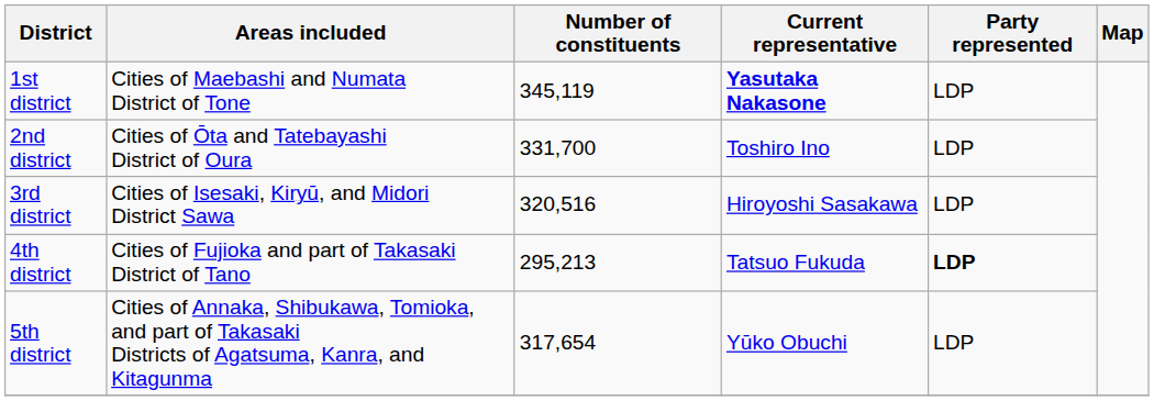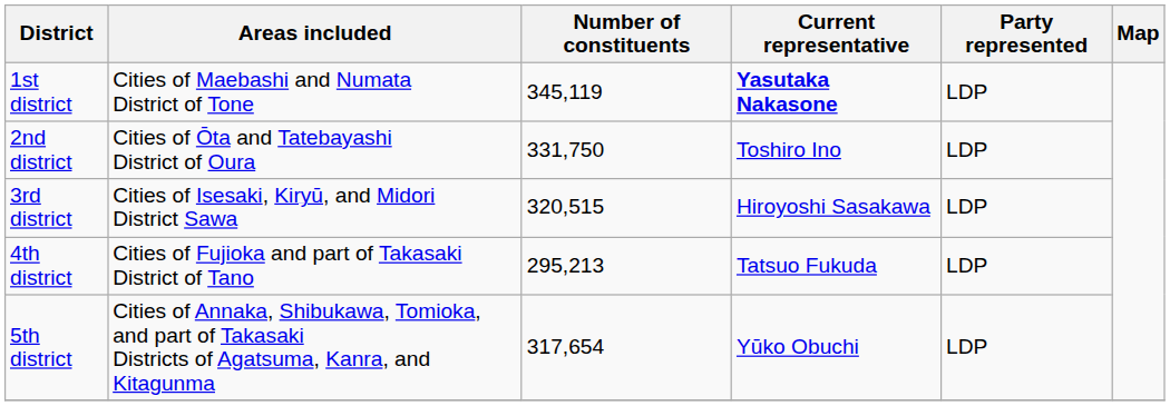 <table class="wikitable">
 <tr>
 <th>District</th>
 <th>Areas included</th>
 <th>Number of constituents</th>
 <th>Current representative</th>
 <th>Party represented</th>
 <th>Map</th>
 </tr>
 <tr>
 <td><a href='#'>1st district</a></td>
 <td>Cities of <a href='#'>Maebashi</a> and <a href='#'>Numata</a><br>District of <a href='#'>Tone</a></td>
 <td>345,119</td>
 <td><strong><a href='#'>Yasutaka Nakasone</a></strong></td>
 <td>LDP</td>
 <td rowspan=5></td>
 </tr>
 <tr>
 <td><a href='#'>2nd district</a></td>
 <td>Cities of <a href='#'>Ōta</a> and <a href='#'>Tatebayashi</a><br>District of <a href='#'>Oura</a></td>
-<td>331,700</td>
+<td>331,750</td>
 <td><a href='#'>Toshiro Ino</a></td>
 <td>LDP</td>
 </tr>
 <tr>
 <td><a href='#'>3rd district</a></td>
 <td>Cities of <a href='#'>Isesaki</a>, <a href='#'>Kiryū</a>, and <a href='#'>Midori</a><br>District <a href='#'>Sawa</a></td>
-<td>320,516</td>
+<td>320,515</td>
 <td><a href='#'>Hiroyoshi Sasakawa</a></td>
 <td>LDP</td>
 </tr>
 <tr>
 <td><a href='#'>4th district</a></td>
 <td>Cities of <a href='#'>Fujioka</a> and part of <a href='#'>Takasaki</a><br>District of <a href='#'>Tano</a></td>
 <td>295,213</td>
 <td><a href='#'>Tatsuo Fukuda</a></td>
-<td><strong>LDP</strong></td>
+<td>LDP</td>
 </tr>
 <tr>
 <td><a href='#'>5th district</a></td>
 <td>Cities of <a href='#'>Annaka</a>, <a href='#'>Shibukawa</a>, <a href='#'>Tomioka</a>, and part of <a href='#'>Takasaki</a><br>Districts of <a href='#'>Agatsuma</a>, <a href='#'>Kanra</a>, and <a href='#'>Kitagunma</a></td>
 <td>317,654</td>
 <td><a href='#'>Yūko Obuchi</a></td>
 <td>LDP</td>
 </tr>
 <tr>
 </tr>
 </table>
